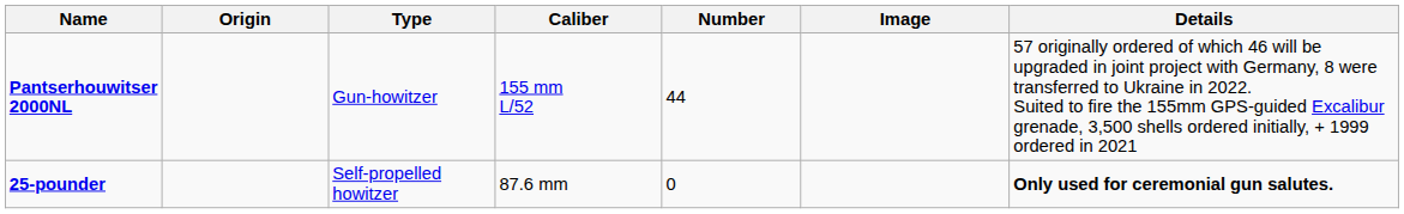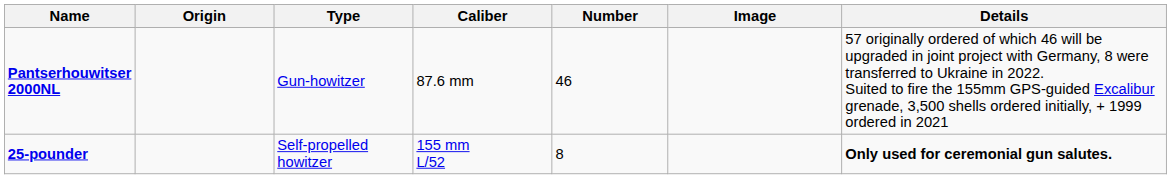 <table class="wikitable" style="margin:auto; width:100%;">
 <tr>
 <th style="text-align: center; width:11%;">Name</th>
 <th style="text-align: center; width:12%;">Origin</th>
 <th style="text-align: center; width:12%;">Type</th>
 <th style="text-align: center; width:12%;">Caliber</th>
 <th style="text-align: center; width:10%;">Number</th>
 <th style="text-align: center; width:15%;">Image</th>
 <th style="text-align: center; width:28%;">Details</th>
 </tr>
 <tr>
 <td><strong><a href='#'>Pantserhouwitser 2000NL</a></strong></td>
 <td><small></small></td>
 <td><a href='#'>Gun-howitzer</a></td>
-<td><a href='#'>155 mm</a><br><a href='#'>L/52</a></td>
-<td>44</td>
+<td>87.6 mm</td>
+<td>46</td>
 <td></td>
 <td>57 originally ordered of which 46 will be upgraded in joint project with Germany, 8 were transferred to Ukraine in 2022.<br>Suited to fire the 155mm GPS-guided <a href='#'>Excalibur</a> grenade, 3,500 shells ordered initially, + 1999 ordered in 2021</td>
 </tr>
 <tr>
 <td><strong><a href='#'>25-pounder</a></strong></td>
 <td><small></small></td>
 <td><a href='#'>Self-propelled howitzer</a></td>
-<td>87.6 mm</td>
-<td>0</td>
+<td><a href='#'>155 mm</a><br><a href='#'>L/52</a></td>
+<td>8</td>
 <td></td>
 <td><strong>Only used for ceremonial gun salutes.</strong></td>
 </tr>
 </table>
